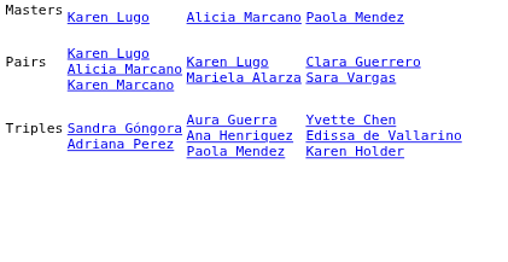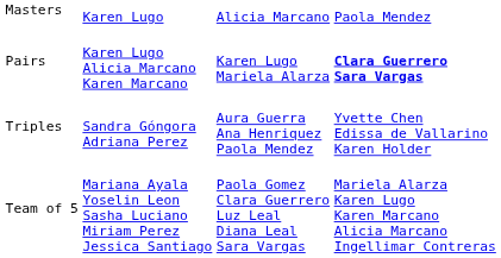 <table>
 <tr>
 <td>Masters</td>
 <td><br><a href='#'>Karen Lugo</a></td>
 <td><br><a href='#'>Alicia Marcano</a></td>
 <td><br><a href='#'>Paola Mendez</a></td>
 </tr>
 <tr>
 <td>Pairs</td>
 <td><br><a href='#'>Karen Lugo</a><br><a href='#'>Alicia Marcano</a><br><a href='#'>Karen Marcano</a></td>
 <td><br><a href='#'>Karen Lugo</a><br><a href='#'>Mariela Alarza</a></td>
-<td><br><a href='#'>Clara Guerrero</a><br><a href='#'>Sara Vargas</a></td>
+<td><strong><br><a href='#'>Clara Guerrero</a><br><a href='#'>Sara Vargas</a></strong></td>
 </tr>
 <tr>
 <td>Triples</td>
 <td><br><a href='#'>Sandra Góngora</a><br><a href='#'>Adriana Perez</a></td>
 <td><br><a href='#'>Aura Guerra</a><br><a href='#'>Ana Henriquez</a><br><a href='#'>Paola Mendez</a></td>
 <td><br><a href='#'>Yvette Chen</a><br><a href='#'>Edissa de Vallarino</a><br><a href='#'>Karen Holder</a></td>
 </tr>
+<tr>
+<td>Team of 5</td>
+<td><br><a href='#'>Mariana Ayala</a><br><a href='#'>Yoselin Leon</a><br><a href='#'>Sasha Luciano</a><br><a href='#'>Miriam Perez</a><br><a href='#'>Jessica Santiago</a></td>
+<td><br><a href='#'>Paola Gomez</a><br><a href='#'>Clara Guerrero</a><br><a href='#'>Luz Leal</a><br><a href='#'>Diana Leal</a><br><a href='#'>Sara Vargas</a></td>
+<td><br><a href='#'>Mariela Alarza</a><br><a href='#'>Karen Lugo</a><br><a href='#'>Karen Marcano</a><br><a href='#'>Alicia Marcano</a><br><a href='#'>Ingellimar Contreras</a></td>
+</tr>
 </table>
